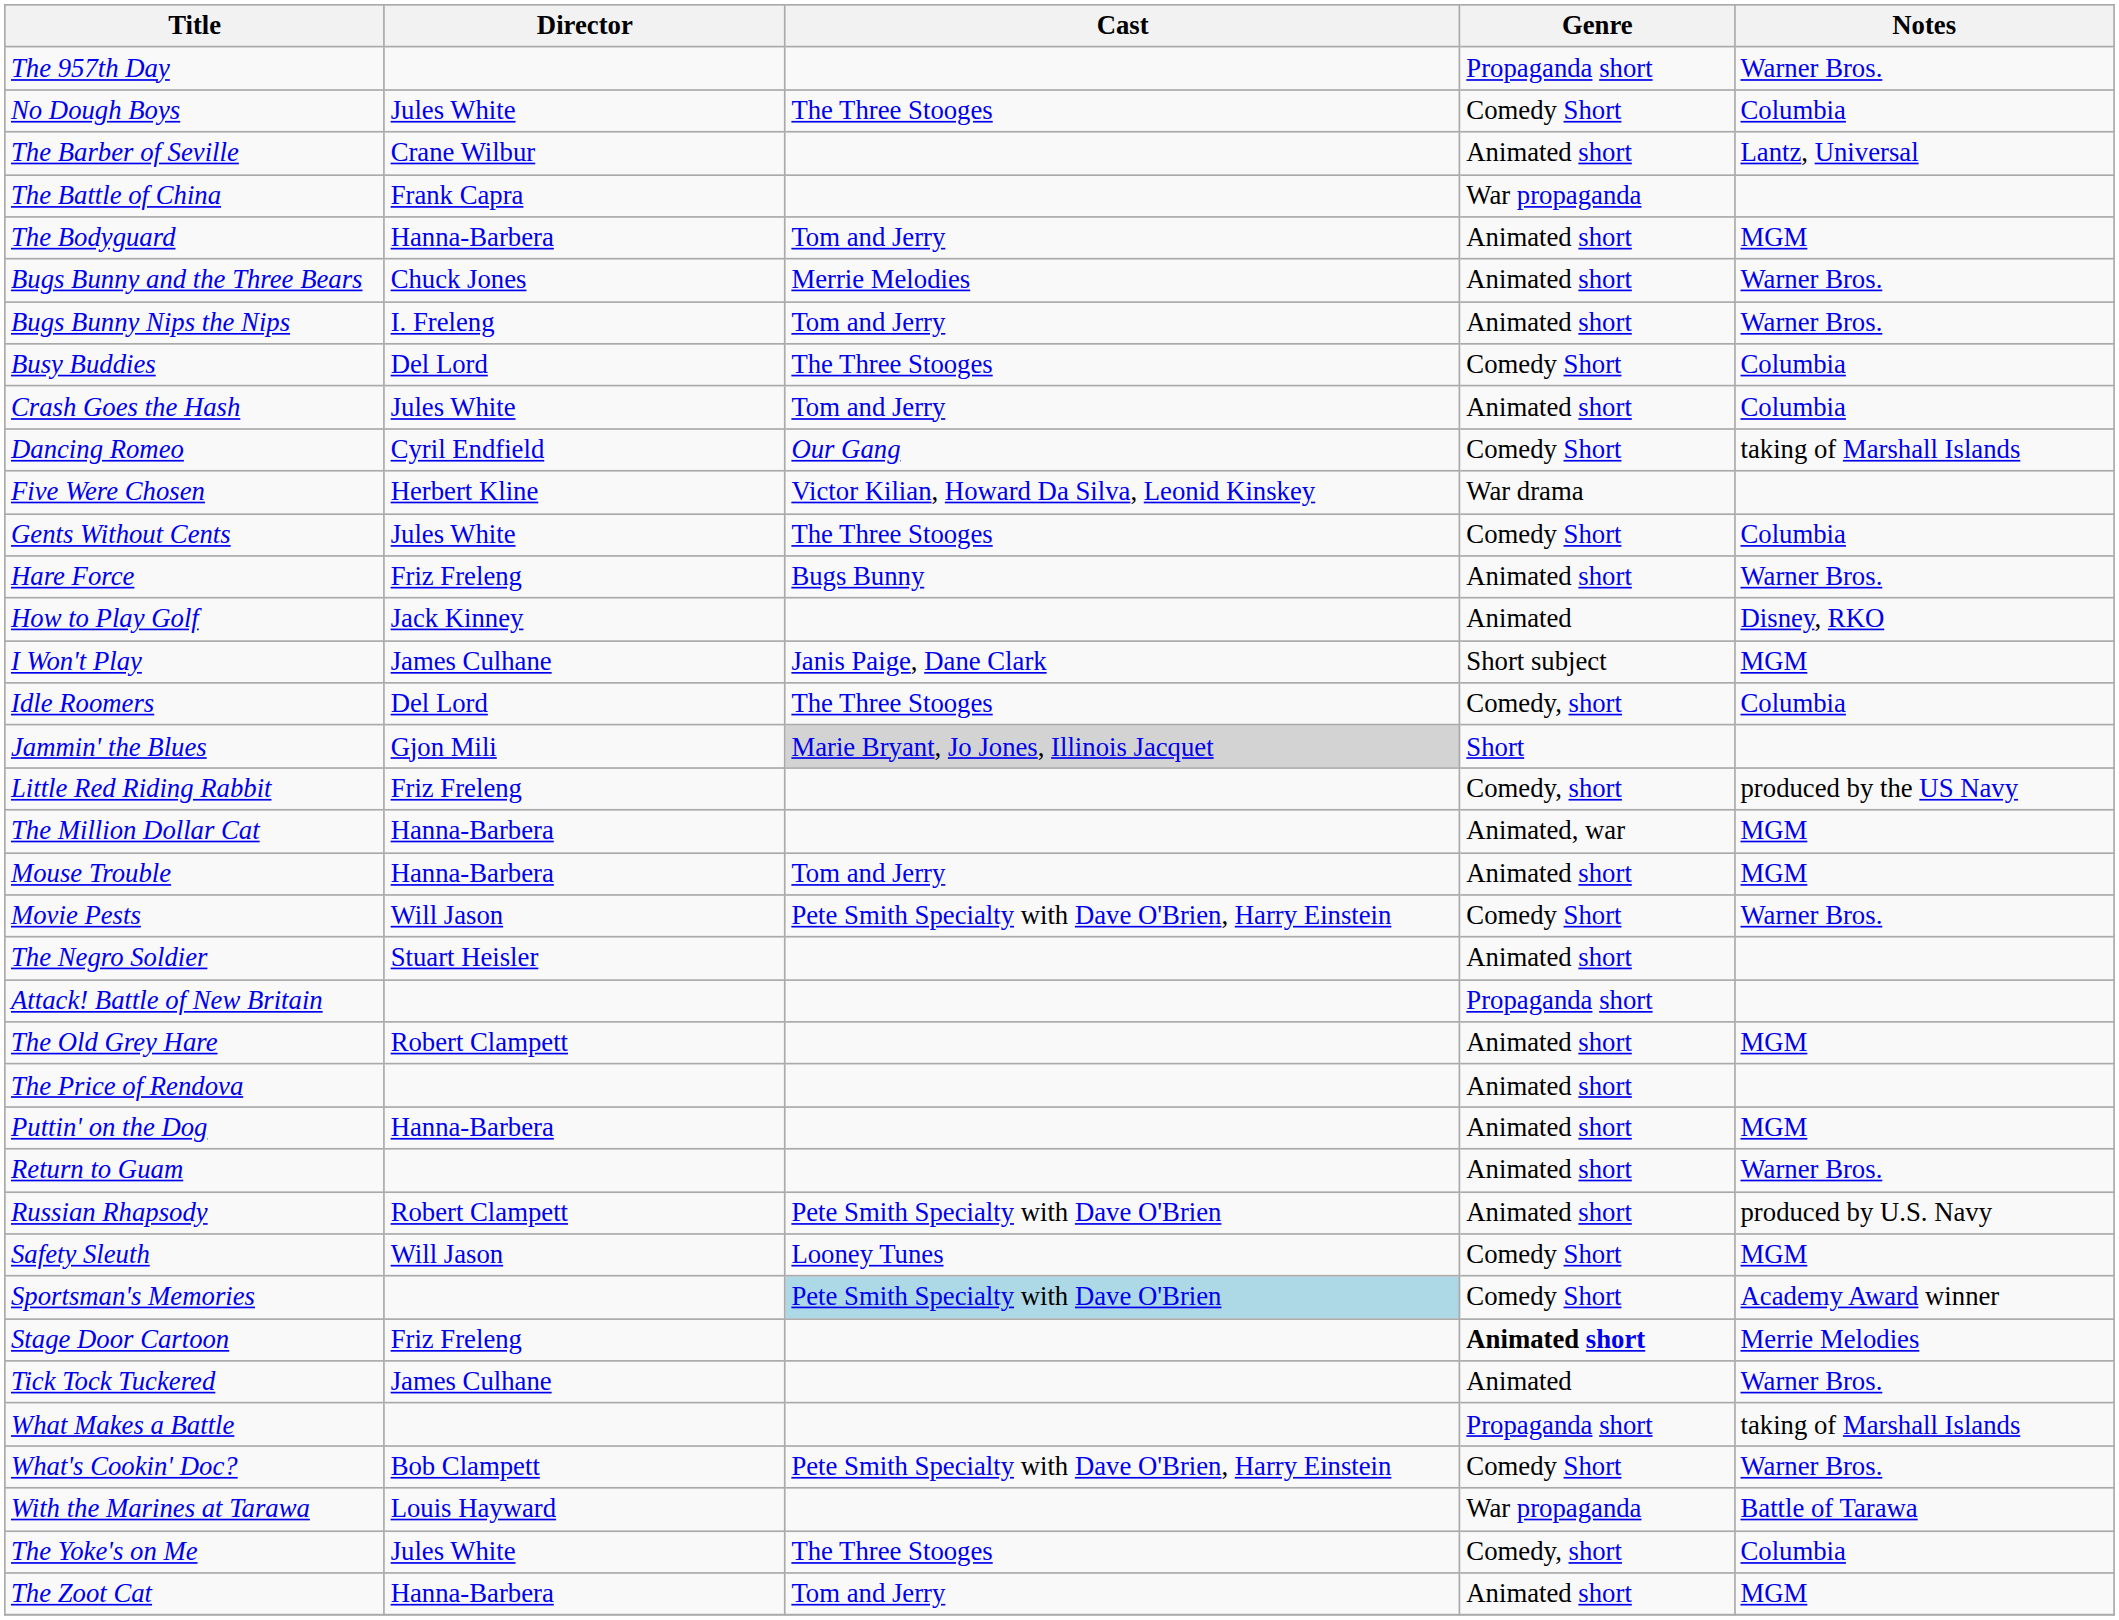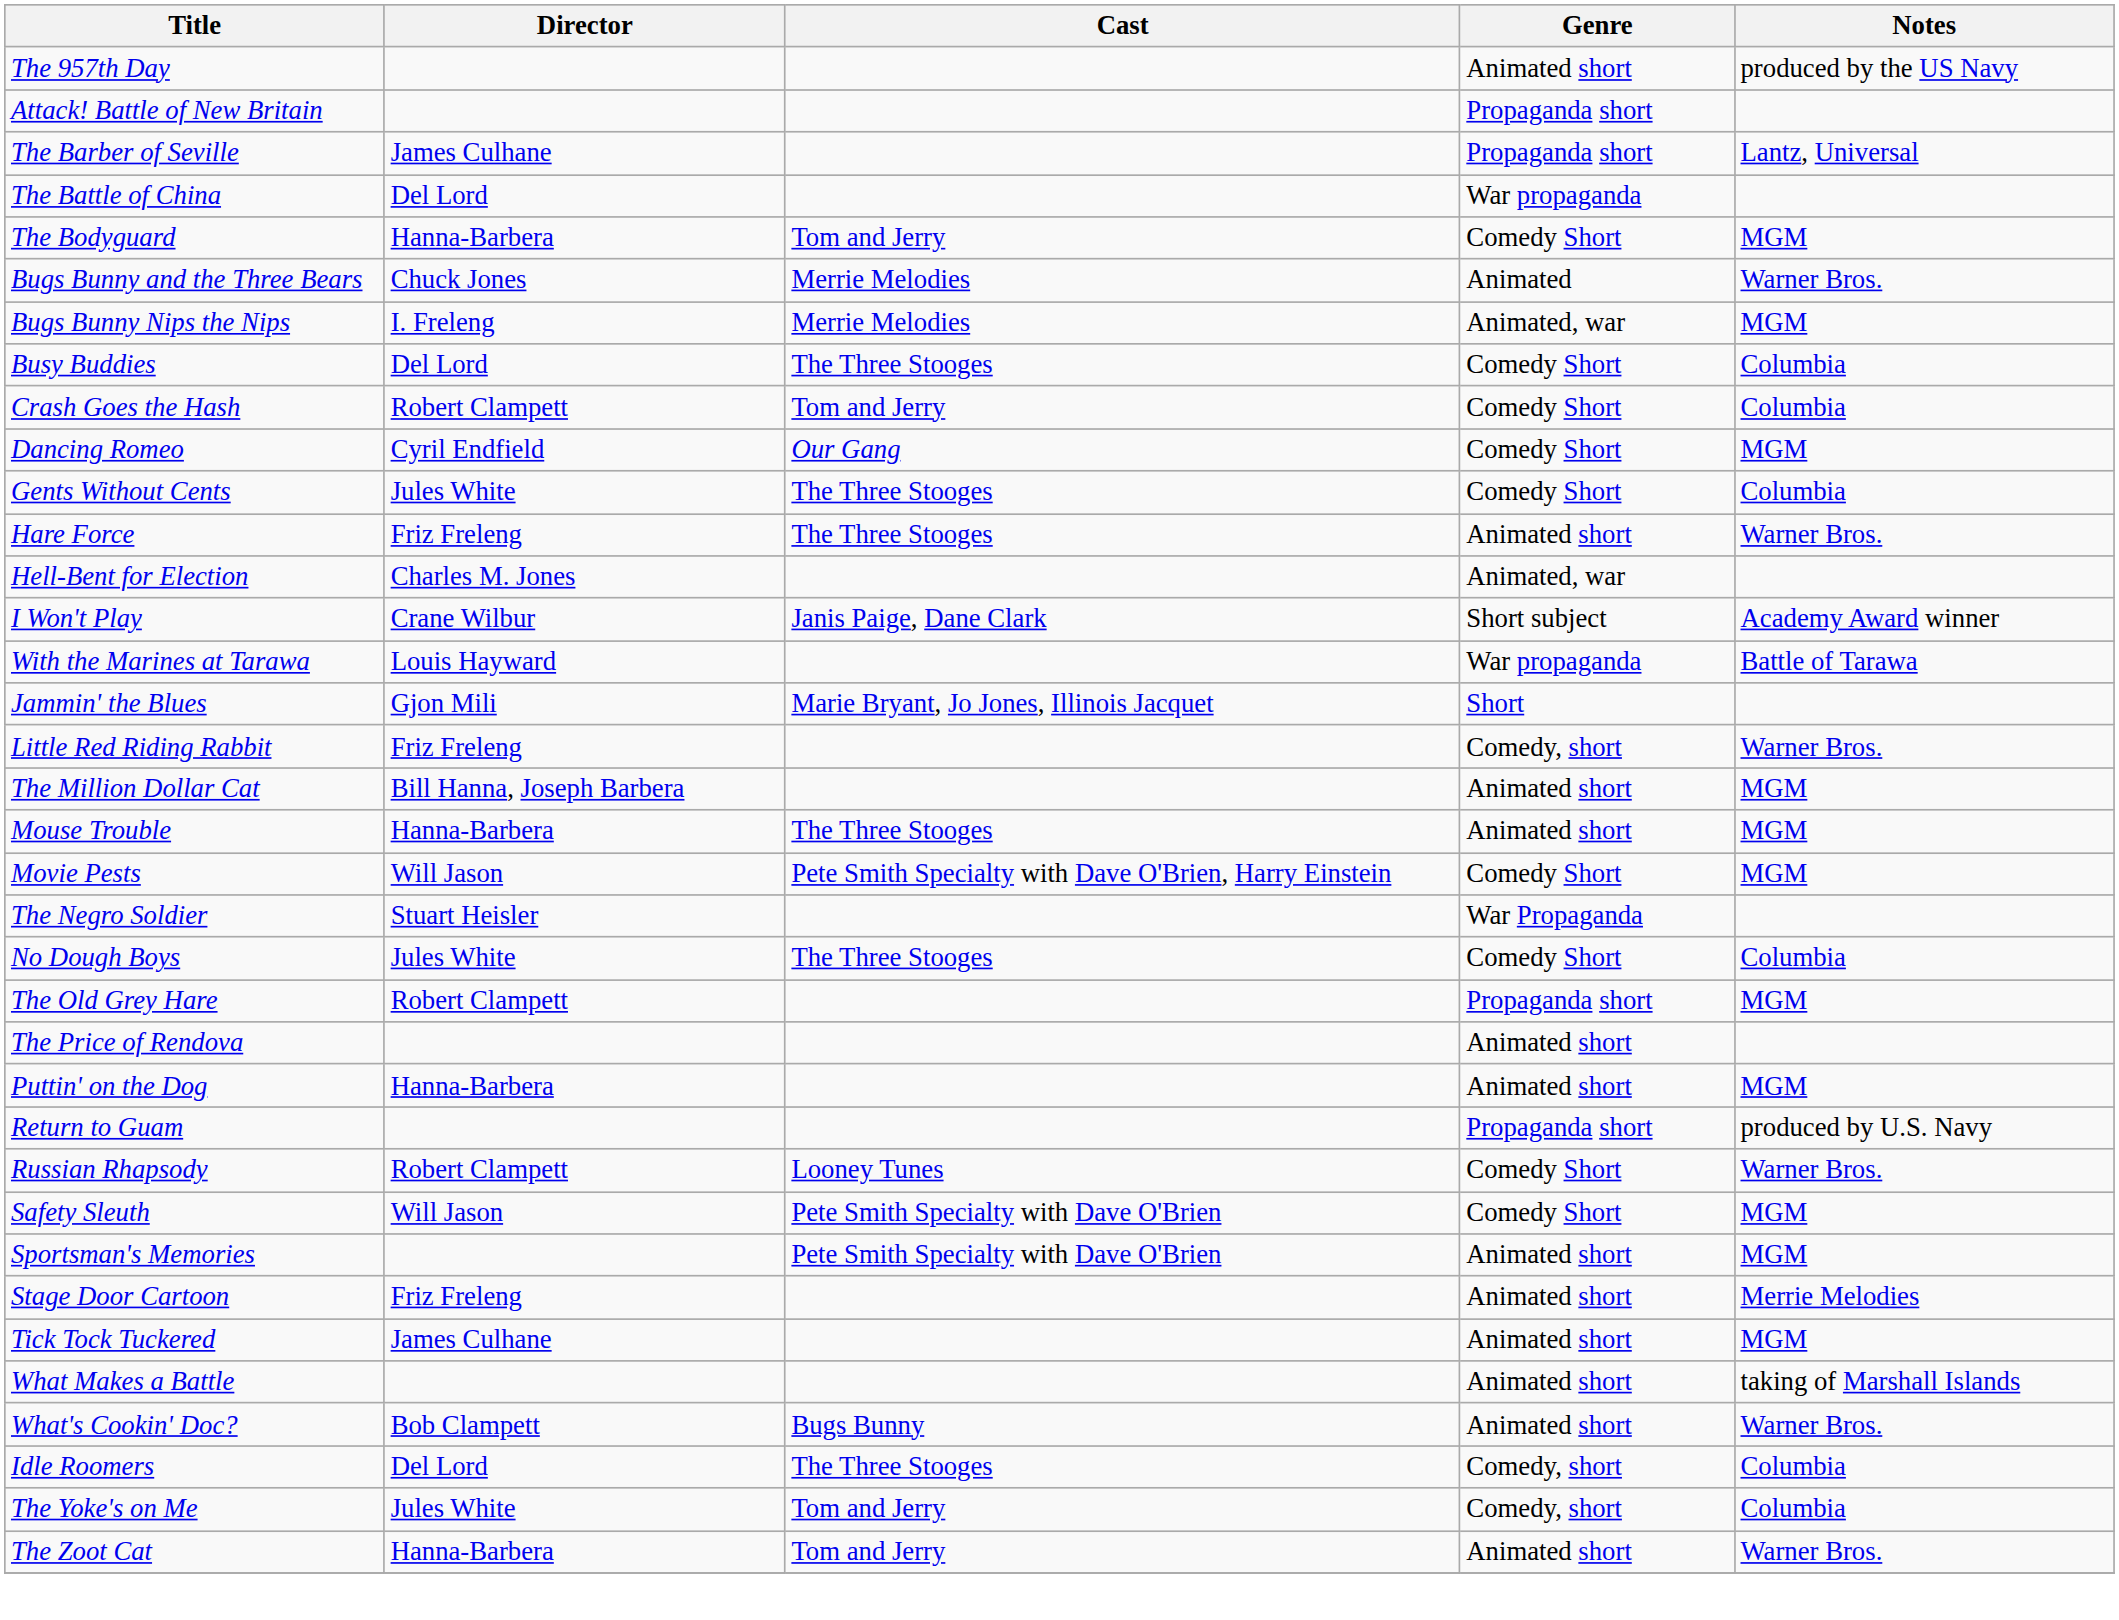 <table class="wikitable" style="width:100%;">
 <tr>
 <th style="width:18%;">Title</th>
 <th style="width:19%;">Director</th>
 <th style="width:32%;">Cast</th>
 <th style="width:13%;">Genre</th>
 <th style="width:18%;">Notes</th>
 </tr>
 <tr>
 <td><em><a href='#'>The 957th Day</a></em></td>
 <td></td>
 <td></td>
-<td><a href='#'>Propaganda</a> <a href='#'>short</a></td>
-<td><a href='#'>Warner Bros.</a></td>
+<td>Animated <a href='#'>short</a></td>
+<td>produced by the <a href='#'>US Navy</a></td>
 </tr>
 <tr>
-<td><em><a href='#'>No Dough Boys</a></em></td>
-<td><a href='#'>Jules White</a></td>
-<td><a href='#'>The Three Stooges</a></td>
-<td>Comedy <a href='#'>Short</a></td>
-<td><a href='#'>Columbia</a></td>
+<td><em><a href='#'>Attack! Battle of New Britain</a></em></td>
+<td></td>
+<td></td>
+<td><a href='#'>Propaganda</a> <a href='#'>short</a></td>
+<td></td>
 </tr>
 <tr>
 <td><em><a href='#'>The Barber of Seville</a></em></td>
-<td><a href='#'>Crane Wilbur</a></td>
+<td><a href='#'>James Culhane</a></td>
 <td></td>
-<td>Animated <a href='#'>short</a></td>
+<td><a href='#'>Propaganda</a> <a href='#'>short</a></td>
 <td><a href='#'>Lantz</a>, <a href='#'>Universal</a></td>
 </tr>
 <tr>
 <td><em><a href='#'>The Battle of China</a></em></td>
-<td><a href='#'>Frank Capra</a></td>
+<td><a href='#'>Del Lord</a></td>
 <td></td>
 <td>War <a href='#'>propaganda</a></td>
 <td></td>
 </tr>
 <tr>
 <td><em><a href='#'>The Bodyguard</a></em></td>
 <td><a href='#'>Hanna-Barbera</a></td>
 <td><a href='#'>Tom and Jerry</a></td>
-<td>Animated <a href='#'>short</a></td>
+<td>Comedy <a href='#'>Short</a></td>
 <td><a href='#'>MGM</a></td>
 </tr>
 <tr>
 <td><em><a href='#'>Bugs Bunny and the Three Bears</a></em></td>
 <td><a href='#'>Chuck Jones</a></td>
 <td><a href='#'>Merrie Melodies</a></td>
-<td>Animated <a href='#'>short</a></td>
+<td>Animated</td>
 <td><a href='#'>Warner Bros.</a></td>
 </tr>
 <tr>
 <td><em><a href='#'>Bugs Bunny Nips the Nips</a></em></td>
 <td><a href='#'>I. Freleng</a></td>
-<td><a href='#'>Tom and Jerry</a></td>
-<td>Animated <a href='#'>short</a></td>
-<td><a href='#'>Warner Bros.</a></td>
+<td><a href='#'>Merrie Melodies</a></td>
+<td>Animated, war</td>
+<td><a href='#'>MGM</a></td>
 </tr>
 <tr>
 <td><em><a href='#'>Busy Buddies</a></em></td>
 <td><a href='#'>Del Lord</a></td>
 <td><a href='#'>The Three Stooges</a></td>
 <td>Comedy <a href='#'>Short</a></td>
 <td><a href='#'>Columbia</a></td>
 </tr>
 <tr>
 <td><em><a href='#'>Crash Goes the Hash</a></em></td>
-<td><a href='#'>Jules White</a></td>
+<td><a href='#'>Robert Clampett</a></td>
 <td><a href='#'>Tom and Jerry</a></td>
-<td>Animated <a href='#'>short</a></td>
+<td>Comedy <a href='#'>Short</a></td>
 <td><a href='#'>Columbia</a></td>
 </tr>
 <tr>
 <td><em><a href='#'>Dancing Romeo</a></em></td>
 <td><a href='#'>Cyril Endfield</a></td>
 <td><em><a href='#'>Our Gang</a></em></td>
 <td>Comedy <a href='#'>Short</a></td>
-<td>taking of <a href='#'>Marshall Islands</a></td>
-</tr>
-<tr>
-<td><em><a href='#'>Five Were Chosen</a></em></td>
-<td><a href='#'>Herbert Kline</a></td>
-<td><a href='#'>Victor Kilian</a>, <a href='#'>Howard Da Silva</a>, <a href='#'>Leonid Kinskey</a></td>
-<td>War drama</td>
-<td></td>
+<td><a href='#'>MGM</a></td>
 </tr>
 <tr>
 <td><em><a href='#'>Gents Without Cents</a></em></td>
 <td><a href='#'>Jules White</a></td>
 <td><a href='#'>The Three Stooges</a></td>
 <td>Comedy <a href='#'>Short</a></td>
 <td><a href='#'>Columbia</a></td>
 </tr>
 <tr>
 <td><em><a href='#'>Hare Force</a></em></td>
 <td><a href='#'>Friz Freleng</a></td>
-<td><a href='#'>Bugs Bunny</a></td>
+<td><a href='#'>The Three Stooges</a></td>
 <td>Animated <a href='#'>short</a></td>
 <td><a href='#'>Warner Bros.</a></td>
 </tr>
 <tr>
-<td><em><a href='#'>How to Play Golf</a></em></td>
-<td><a href='#'>Jack Kinney</a></td>
+<td><em><a href='#'>Hell-Bent for Election</a></em></td>
+<td><a href='#'>Charles M. Jones</a></td>
 <td></td>
-<td>Animated</td>
-<td><a href='#'>Disney</a>, <a href='#'>RKO</a></td>
+<td>Animated, war</td>
+<td></td>
 </tr>
 <tr>
 <td><em><a href='#'>I Won't Play</a></em></td>
-<td><a href='#'>James Culhane</a></td>
+<td><a href='#'>Crane Wilbur</a></td>
 <td><a href='#'>Janis Paige</a>, <a href='#'>Dane Clark</a></td>
 <td>Short subject</td>
-<td><a href='#'>MGM</a></td>
+<td><a href='#'>Academy Award</a> winner</td>
 </tr>
 <tr>
-<td><em><a href='#'>Idle Roomers</a></em></td>
-<td><a href='#'>Del Lord</a></td>
-<td><a href='#'>The Three Stooges</a></td>
-<td>Comedy, <a href='#'>short</a></td>
-<td><a href='#'>Columbia</a></td>
+<td><em><a href='#'>With the Marines at Tarawa</a></em></td>
+<td><a href='#'>Louis Hayward</a></td>
+<td></td>
+<td>War <a href='#'>propaganda</a></td>
+<td><a href='#'>Battle of Tarawa</a></td>
 </tr>
 <tr>
 <td><em><a href='#'>Jammin' the Blues</a></em></td>
 <td><a href='#'>Gjon Mili</a></td>
-<td style="background: lightgrey;"><a href='#'>Marie Bryant</a>, <a href='#'>Jo Jones</a>, <a href='#'>Illinois Jacquet</a></td>
+<td><a href='#'>Marie Bryant</a>, <a href='#'>Jo Jones</a>, <a href='#'>Illinois Jacquet</a></td>
 <td><a href='#'>Short</a></td>
 <td></td>
 </tr>
 <tr>
 <td><em><a href='#'>Little Red Riding Rabbit</a></em></td>
 <td><a href='#'>Friz Freleng</a></td>
 <td></td>
 <td>Comedy, <a href='#'>short</a></td>
-<td>produced by the <a href='#'>US Navy</a></td>
+<td><a href='#'>Warner Bros.</a></td>
 </tr>
 <tr>
 <td><em><a href='#'>The Million Dollar Cat</a></em></td>
-<td><a href='#'>Hanna-Barbera</a></td>
+<td><a href='#'>Bill Hanna</a>, <a href='#'>Joseph Barbera</a></td>
 <td></td>
-<td>Animated, war</td>
+<td>Animated <a href='#'>short</a></td>
 <td><a href='#'>MGM</a></td>
 </tr>
 <tr>
 <td><em><a href='#'>Mouse Trouble</a></em></td>
 <td><a href='#'>Hanna-Barbera</a></td>
-<td><a href='#'>Tom and Jerry</a></td>
+<td><a href='#'>The Three Stooges</a></td>
 <td>Animated <a href='#'>short</a></td>
 <td><a href='#'>MGM</a></td>
 </tr>
 <tr>
 <td><em><a href='#'>Movie Pests</a></em></td>
 <td><a href='#'>Will Jason</a></td>
 <td><a href='#'>Pete Smith Specialty</a> with <a href='#'>Dave O'Brien</a>, <a href='#'>Harry Einstein</a></td>
 <td>Comedy <a href='#'>Short</a></td>
-<td><a href='#'>Warner Bros.</a></td>
+<td><a href='#'>MGM</a></td>
 </tr>
 <tr>
 <td><em><a href='#'>The Negro Soldier</a></em></td>
 <td><a href='#'>Stuart Heisler</a></td>
 <td></td>
-<td>Animated <a href='#'>short</a></td>
+<td>War <a href='#'>Propaganda</a></td>
 <td></td>
 </tr>
 <tr>
-<td><em><a href='#'>Attack! Battle of New Britain</a></em></td>
-<td></td>
-<td></td>
-<td><a href='#'>Propaganda</a> <a href='#'>short</a></td>
-<td></td>
+<td><em><a href='#'>No Dough Boys</a></em></td>
+<td><a href='#'>Jules White</a></td>
+<td><a href='#'>The Three Stooges</a></td>
+<td>Comedy <a href='#'>Short</a></td>
+<td><a href='#'>Columbia</a></td>
 </tr>
 <tr>
 <td><em><a href='#'>The Old Grey Hare</a></em></td>
 <td><a href='#'>Robert Clampett</a></td>
 <td></td>
-<td>Animated <a href='#'>short</a></td>
+<td><a href='#'>Propaganda</a> <a href='#'>short</a></td>
 <td><a href='#'>MGM</a></td>
 </tr>
 <tr>
 <td><em><a href='#'>The Price of Rendova</a></em></td>
 <td></td>
 <td></td>
 <td>Animated <a href='#'>short</a></td>
 <td></td>
 </tr>
 <tr>
 <td><em><a href='#'>Puttin' on the Dog</a></em></td>
 <td><a href='#'>Hanna-Barbera</a></td>
 <td></td>
 <td>Animated <a href='#'>short</a></td>
 <td><a href='#'>MGM</a></td>
 </tr>
 <tr>
 <td><em><a href='#'>Return to Guam</a></em></td>
 <td></td>
 <td></td>
-<td>Animated <a href='#'>short</a></td>
-<td><a href='#'>Warner Bros.</a></td>
+<td><a href='#'>Propaganda</a> <a href='#'>short</a></td>
+<td>produced by U.S. Navy</td>
 </tr>
 <tr>
 <td><em><a href='#'>Russian Rhapsody</a></em></td>
 <td><a href='#'>Robert Clampett</a></td>
-<td><a href='#'>Pete Smith Specialty</a> with <a href='#'>Dave O'Brien</a></td>
-<td>Animated <a href='#'>short</a></td>
-<td>produced by U.S. Navy</td>
+<td><a href='#'>Looney Tunes</a></td>
+<td>Comedy <a href='#'>Short</a></td>
+<td><a href='#'>Warner Bros.</a></td>
 </tr>
 <tr>
 <td><em><a href='#'>Safety Sleuth</a></em></td>
 <td><a href='#'>Will Jason</a></td>
-<td><a href='#'>Looney Tunes</a></td>
+<td><a href='#'>Pete Smith Specialty</a> with <a href='#'>Dave O'Brien</a></td>
 <td>Comedy <a href='#'>Short</a></td>
 <td><a href='#'>MGM</a></td>
 </tr>
 <tr>
 <td><em><a href='#'>Sportsman's Memories</a></em></td>
 <td></td>
-<td style="background: lightblue;"><a href='#'>Pete Smith Specialty</a> with <a href='#'>Dave O'Brien</a></td>
-<td>Comedy <a href='#'>Short</a></td>
-<td><a href='#'>Academy Award</a> winner</td>
+<td><a href='#'>Pete Smith Specialty</a> with <a href='#'>Dave O'Brien</a></td>
+<td>Animated <a href='#'>short</a></td>
+<td><a href='#'>MGM</a></td>
 </tr>
 <tr>
 <td><em><a href='#'>Stage Door Cartoon</a></em></td>
 <td><a href='#'>Friz Freleng</a></td>
 <td></td>
-<td><strong>Animated <a href='#'>short</a></strong></td>
+<td>Animated <a href='#'>short</a></td>
 <td><a href='#'>Merrie Melodies</a></td>
 </tr>
 <tr>
 <td><em><a href='#'>Tick Tock Tuckered</a></em></td>
 <td><a href='#'>James Culhane</a></td>
 <td></td>
-<td>Animated</td>
-<td><a href='#'>Warner Bros.</a></td>
+<td>Animated <a href='#'>short</a></td>
+<td><a href='#'>MGM</a></td>
 </tr>
 <tr>
 <td><em><a href='#'>What Makes a Battle</a></em></td>
 <td></td>
 <td></td>
-<td><a href='#'>Propaganda</a> <a href='#'>short</a></td>
+<td>Animated <a href='#'>short</a></td>
 <td>taking of <a href='#'>Marshall Islands</a></td>
 </tr>
 <tr>
 <td><em><a href='#'>What's Cookin' Doc?</a></em></td>
 <td><a href='#'>Bob Clampett</a></td>
-<td><a href='#'>Pete Smith Specialty</a> with <a href='#'>Dave O'Brien</a>, <a href='#'>Harry Einstein</a></td>
-<td>Comedy <a href='#'>Short</a></td>
+<td><a href='#'>Bugs Bunny</a></td>
+<td>Animated <a href='#'>short</a></td>
 <td><a href='#'>Warner Bros.</a></td>
 </tr>
 <tr>
-<td><em><a href='#'>With the Marines at Tarawa</a></em></td>
-<td><a href='#'>Louis Hayward</a></td>
-<td></td>
-<td>War <a href='#'>propaganda</a></td>
-<td><a href='#'>Battle of Tarawa</a></td>
+<td><em><a href='#'>Idle Roomers</a></em></td>
+<td><a href='#'>Del Lord</a></td>
+<td><a href='#'>The Three Stooges</a></td>
+<td>Comedy, <a href='#'>short</a></td>
+<td><a href='#'>Columbia</a></td>
 </tr>
 <tr>
 <td><em><a href='#'>The Yoke's on Me</a></em></td>
 <td><a href='#'>Jules White</a></td>
-<td><a href='#'>The Three Stooges</a></td>
+<td><a href='#'>Tom and Jerry</a></td>
 <td>Comedy, <a href='#'>short</a></td>
 <td><a href='#'>Columbia</a></td>
 </tr>
 <tr>
 <td><em><a href='#'>The Zoot Cat</a></em></td>
 <td><a href='#'>Hanna-Barbera</a></td>
 <td><a href='#'>Tom and Jerry</a></td>
 <td>Animated <a href='#'>short</a></td>
-<td><a href='#'>MGM</a></td>
+<td><a href='#'>Warner Bros.</a></td>
 </tr>
 <tr>
 </tr>
 </table>
